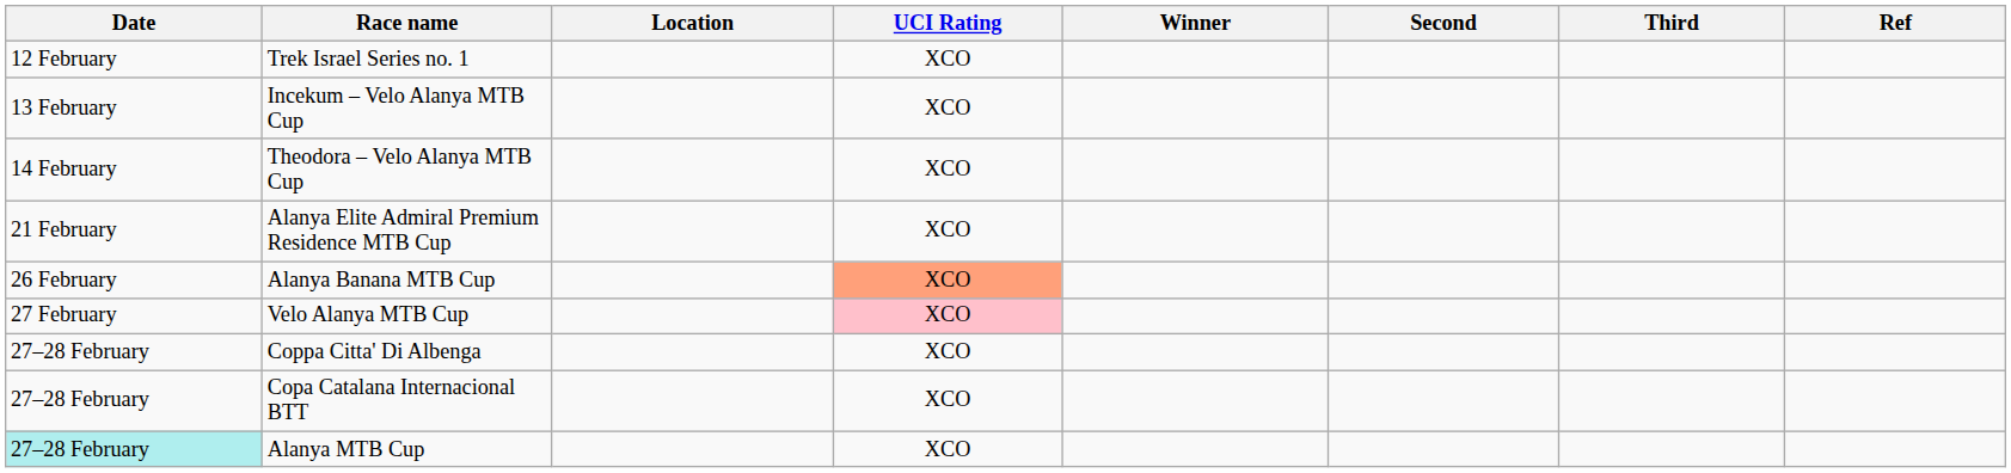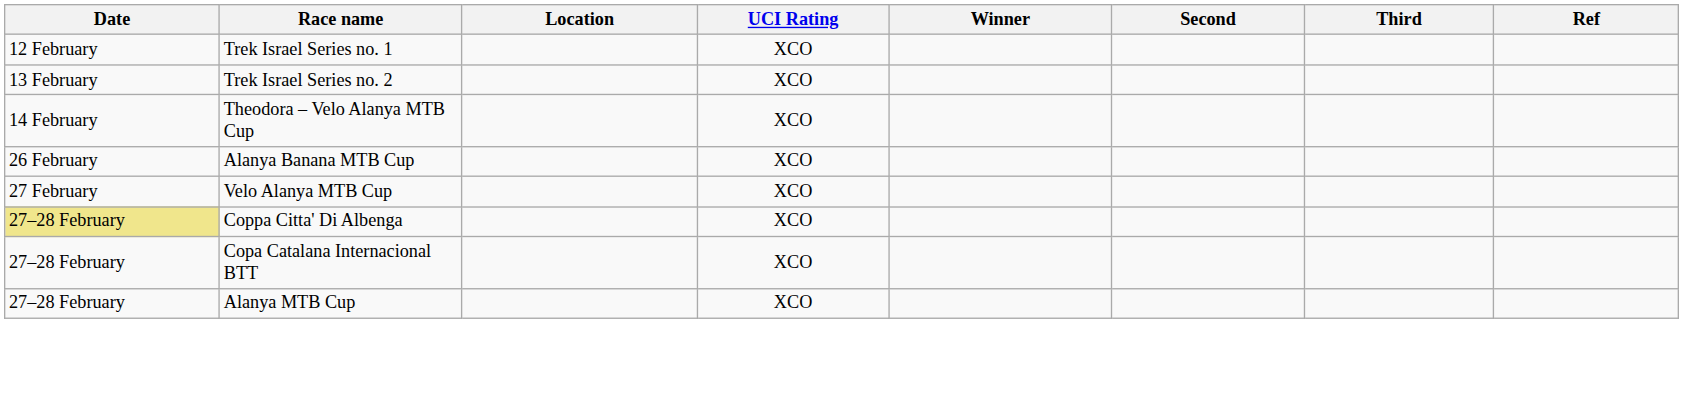 <table class="wikitable sortable" style="font-size:85%;">
 <tr>
 <th style="width:190px;">Date</th>
 <th style="width:210px;">Race name</th>
 <th style="width:210px;">Location</th>
 <th style="width:170px;"><a href='#'>UCI Rating</a></th>
 <th width=200px>Winner</th>
 <th style="width:170px;">Second</th>
 <th style="width:170px;">Third</th>
 <th style="width:170px;">Ref</th>
 </tr>
 <tr>
 <td>12 February</td>
 <td>Trek Israel Series no. 1</td>
 <td></td>
 <td align=center>XCO</td>
 <td><br></td>
 <td><br></td>
 <td><br></td>
 <td align=center></td>
 </tr>
 <tr>
 <td>13 February</td>
-<td>Incekum – Velo Alanya MTB Cup</td>
+<td>Trek Israel Series no. 2</td>
 <td></td>
 <td align=center>XCO</td>
 <td><br></td>
 <td><br></td>
 <td><br></td>
 <td align=center></td>
 </tr>
 <tr>
 <td>14 February</td>
 <td>Theodora – Velo Alanya MTB Cup</td>
 <td></td>
 <td align=center>XCO</td>
 <td><br></td>
 <td><br></td>
 <td><br></td>
 <td align=center></td>
 </tr>
 <tr>
-<td>21 February</td>
-<td>Alanya Elite Admiral Premium Residence MTB Cup</td>
-<td></td>
-<td align=center>XCO</td>
-<td><br></td>
-<td><br></td>
-<td><br></td>
-<td align=center></td>
-</tr>
-<tr>
 <td>26 February</td>
 <td>Alanya Banana MTB Cup</td>
 <td></td>
-<td align=center style="background: lightsalmon;">XCO</td>
+<td align=center>XCO</td>
 <td><br></td>
 <td><br></td>
 <td><br></td>
 <td align=center></td>
 </tr>
 <tr>
 <td>27 February</td>
 <td>Velo Alanya MTB Cup</td>
 <td></td>
-<td align=center style="background: pink;">XCO</td>
+<td align=center>XCO</td>
 <td><br></td>
 <td><br></td>
 <td><br></td>
 <td align=center></td>
 </tr>
 <tr>
-<td>27–28 February</td>
+<td style="background: khaki;">27–28 February</td>
 <td>Coppa Citta' Di Albenga</td>
 <td></td>
 <td align=center>XCO</td>
 <td><br></td>
 <td><br></td>
 <td><br></td>
 <td align=center></td>
 </tr>
 <tr>
 <td>27–28 February</td>
 <td>Copa Catalana Internacional BTT</td>
 <td></td>
 <td align=center>XCO</td>
 <td><br></td>
 <td><br></td>
 <td><br></td>
 <td align=center></td>
 </tr>
 <tr>
-<td style="background: paleturquoise;">27–28 February</td>
+<td>27–28 February</td>
 <td>Alanya MTB Cup</td>
 <td></td>
 <td align=center>XCO</td>
 <td><br></td>
 <td><br></td>
 <td><br></td>
 <td align=center></td>
 </tr>
 </table>
